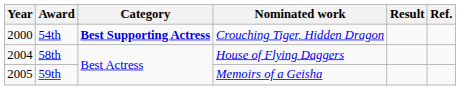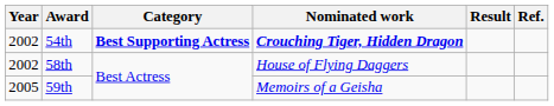 <table class="wikitable">
 <tr>
 <th>Year</th>
 <th>Award</th>
 <th>Category</th>
 <th>Nominated work</th>
 <th>Result</th>
 <th>Ref.</th>
 </tr>
 <tr>
-<td>2000</td>
+<td>2002</td>
 <td><a href='#'>54th</a></td>
 <td><strong><a href='#'>Best Supporting Actress</a></strong></td>
-<td><em><a href='#'>Crouching Tiger, Hidden Dragon</a></em></td>
+<td><strong><em><a href='#'>Crouching Tiger, Hidden Dragon</a></em></strong></td>
 <td></td>
 <td></td>
 </tr>
 <tr>
-<td>2004</td>
+<td>2002</td>
 <td><a href='#'>58th</a></td>
 <td rowspan=2><a href='#'>Best Actress</a></td>
 <td><em><a href='#'>House of Flying Daggers</a></em></td>
 <td></td>
 <td></td>
 </tr>
 <tr>
 <td>2005</td>
 <td><a href='#'>59th</a></td>
 <td><em><a href='#'>Memoirs of a Geisha</a></em></td>
 <td></td>
 <td></td>
 </tr>
 </table>
